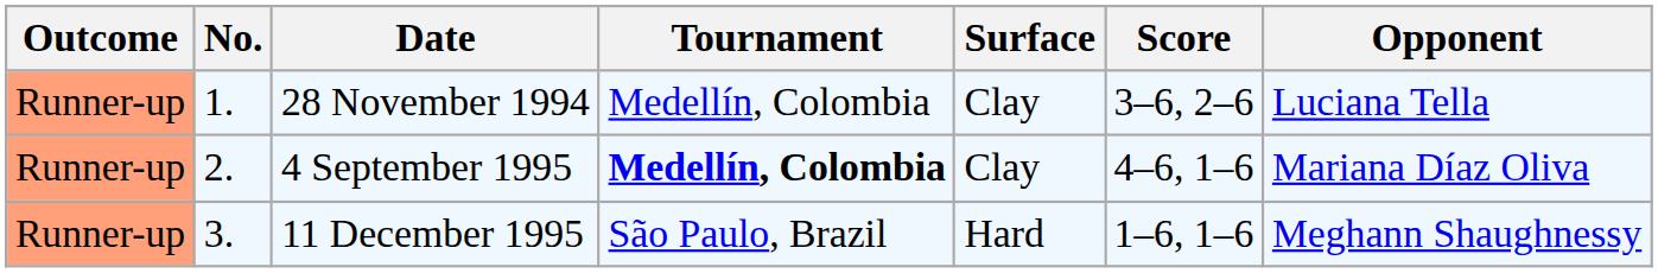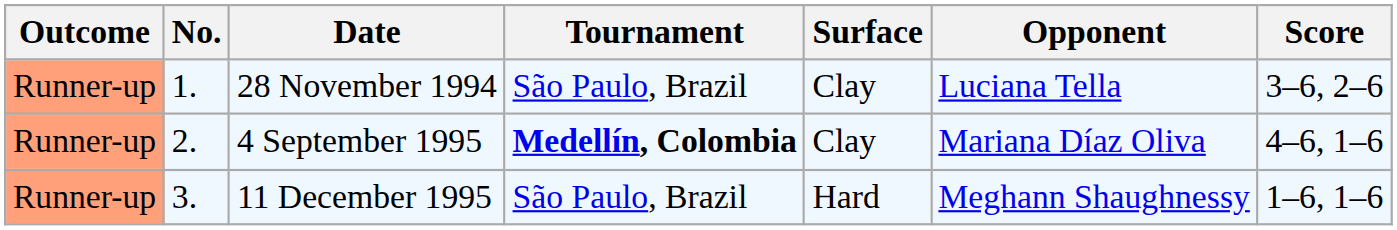 <table class="sortable wikitable" style=font-size:97%>
 <tr>
 <th>Outcome</th>
 <th>No.</th>
 <th>Date</th>
 <th>Tournament</th>
 <th>Surface</th>
+<th>Opponent</th>
 <th>Score</th>
-<th>Opponent</th>
 </tr>
 <tr bgcolor="#f0f8ff">
 <td style="background:#ffa07a;">Runner-up</td>
 <td>1.</td>
 <td>28 November 1994</td>
-<td><a href='#'>Medellín</a>, Colombia</td>
+<td><a href='#'>São Paulo</a>, Brazil</td>
 <td>Clay</td>
+<td> <a href='#'>Luciana Tella</a></td>
 <td>3–6, 2–6</td>
-<td> <a href='#'>Luciana Tella</a></td>
 </tr>
 <tr bgcolor="#f0f8ff">
 <td style="background:#ffa07a;">Runner-up</td>
 <td>2.</td>
 <td>4 September 1995</td>
 <td><strong><a href='#'>Medellín</a>, Colombia</strong></td>
 <td>Clay</td>
+<td> <a href='#'>Mariana Díaz Oliva</a></td>
 <td>4–6, 1–6</td>
-<td> <a href='#'>Mariana Díaz Oliva</a></td>
 </tr>
 <tr bgcolor="#f0f8ff">
 <td style="background:#ffa07a;">Runner-up</td>
 <td>3.</td>
 <td>11 December 1995</td>
 <td><a href='#'>São Paulo</a>, Brazil</td>
 <td>Hard</td>
+<td> <a href='#'>Meghann Shaughnessy</a></td>
 <td>1–6, 1–6</td>
-<td> <a href='#'>Meghann Shaughnessy</a></td>
 </tr>
 </table>
